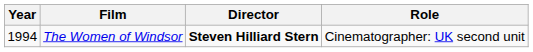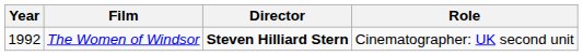 <table class="wikitable">
 <tr>
 <th>Year</th>
 <th>Film</th>
 <th>Director</th>
 <th>Role</th>
 </tr>
 <tr>
-<td>1994</td>
+<td>1992</td>
 <td><em><a href='#'>The Women of Windsor</a></em></td>
 <td><strong>Steven Hilliard Stern</strong></td>
 <td>Cinematographer: <a href='#'>UK</a> second unit</td>
 </tr>
 </table>
